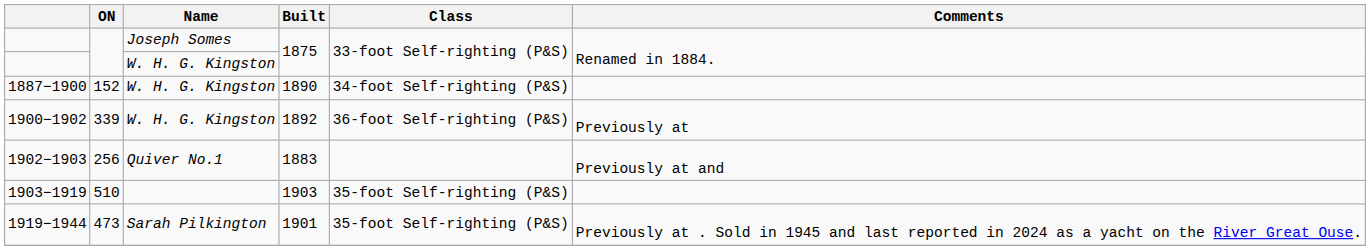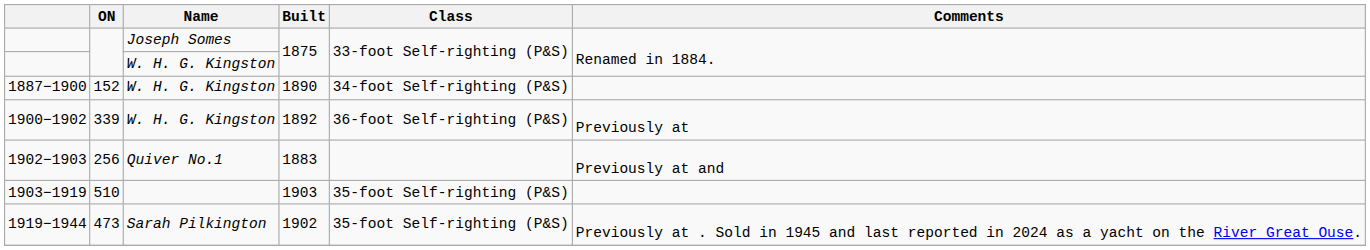 <table class="wikitable">
 <tr>
 <th></th>
 <th>ON</th>
 <th>Name</th>
 <th>Built</th>
 <th>Class</th>
 <th>Comments</th>
 </tr>
 <tr>
 <td></td>
 <td rowspan="2"></td>
 <td><em>Joseph Somes</em></td>
 <td rowspan="2">1875</td>
 <td rowspan="2">33-foot Self-righting (P&S)</td>
 <td rowspan="2"><br>Renamed in 1884.</td>
 </tr>
 <tr>
 <td></td>
 <td><em>W. H. G. Kingston</em></td>
 </tr>
 <tr>
 <td>1887−1900</td>
 <td>152</td>
 <td><em>W. H. G. Kingston</em></td>
 <td>1890</td>
 <td>34-foot Self-righting (P&S)</td>
 <td></td>
 </tr>
 <tr>
 <td>1900−1902</td>
 <td>339</td>
 <td><em>W. H. G. Kingston</em></td>
 <td>1892</td>
 <td>36-foot Self-righting (P&S)</td>
 <td><br>Previously at </td>
 </tr>
 <tr>
 <td>1902−1903</td>
 <td>256</td>
 <td><em>Quiver No.1</em></td>
 <td>1883</td>
 <td></td>
 <td><br>Previously at  and </td>
 </tr>
 <tr>
 <td>1903−1919</td>
 <td>510</td>
 <td></td>
 <td>1903</td>
 <td>35-foot Self-righting (P&S)</td>
 <td></td>
 </tr>
 <tr>
 <td>1919−1944</td>
 <td>473</td>
 <td><em>Sarah Pilkington</em></td>
-<td>1901</td>
+<td>1902</td>
 <td>35-foot Self-righting (P&S)</td>
 <td><br>Previously at . Sold in 1945 and last reported in 2024 as a yacht on the <a href='#'>River Great Ouse</a>.</td>
 </tr>
 <tr>
 </tr>
 </table>
